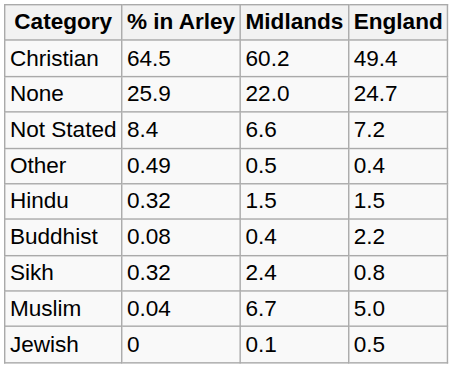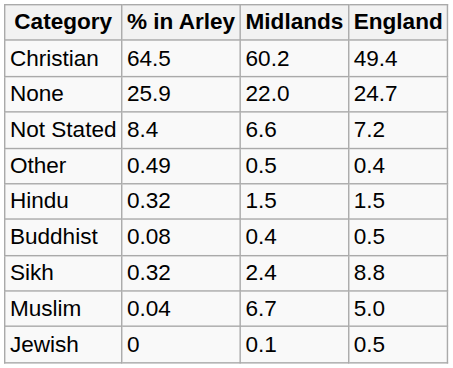 <table class="wikitable">
 <tr>
 <th>Category</th>
 <th>% in Arley</th>
 <th>Midlands</th>
 <th>England</th>
 </tr>
 <tr>
 <td>Christian</td>
 <td>64.5</td>
 <td>60.2</td>
 <td>49.4</td>
 </tr>
 <tr>
 <td>None</td>
 <td>25.9</td>
 <td>22.0</td>
 <td>24.7</td>
 </tr>
 <tr>
 <td>Not Stated</td>
 <td>8.4</td>
 <td>6.6</td>
 <td>7.2</td>
 </tr>
 <tr>
 <td>Other</td>
 <td>0.49</td>
 <td>0.5</td>
 <td>0.4</td>
 </tr>
 <tr>
 <td>Hindu</td>
 <td>0.32</td>
 <td>1.5</td>
 <td>1.5</td>
 </tr>
 <tr>
 <td>Buddhist</td>
 <td>0.08</td>
 <td>0.4</td>
-<td>2.2</td>
+<td>0.5</td>
 </tr>
 <tr>
 <td>Sikh</td>
 <td>0.32</td>
 <td>2.4</td>
-<td>0.8</td>
+<td>8.8</td>
 </tr>
 <tr>
 <td>Muslim</td>
 <td>0.04</td>
 <td>6.7</td>
 <td>5.0</td>
 </tr>
 <tr>
 <td>Jewish</td>
 <td>0</td>
 <td>0.1</td>
 <td>0.5</td>
 </tr>
 </table>
